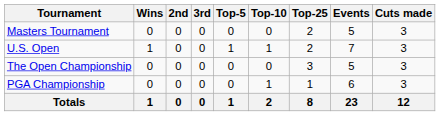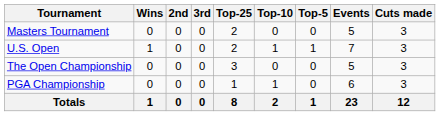 <table class=wikitable style=text-align:center>
 <tr>
 <th>Tournament</th>
 <th>Wins</th>
 <th>2nd</th>
 <th>3rd</th>
+<th>Top-25</th>
+<th>Top-10</th>
 <th>Top-5</th>
-<th>Top-10</th>
-<th>Top-25</th>
 <th>Events</th>
 <th>Cuts made</th>
 </tr>
 <tr>
 <td align=left><a href='#'>Masters Tournament</a></td>
 <td>0</td>
 <td>0</td>
 <td>0</td>
+<td>2</td>
 <td>0</td>
 <td>0</td>
-<td>2</td>
 <td>5</td>
 <td>3</td>
 </tr>
 <tr>
 <td align=left><a href='#'>U.S. Open</a></td>
 <td>1</td>
 <td>0</td>
 <td>0</td>
+<td>2</td>
 <td>1</td>
 <td>1</td>
-<td>2</td>
 <td>7</td>
 <td>3</td>
 </tr>
 <tr>
 <td align=left><a href='#'>The Open Championship</a></td>
 <td>0</td>
 <td>0</td>
 <td>0</td>
+<td>3</td>
 <td>0</td>
 <td>0</td>
-<td>3</td>
 <td>5</td>
 <td>3</td>
 </tr>
 <tr>
 <td align=left><a href='#'>PGA Championship</a></td>
 <td>0</td>
 <td>0</td>
 <td>0</td>
-<td>0</td>
 <td>1</td>
 <td>1</td>
+<td>0</td>
 <td>6</td>
 <td>3</td>
 </tr>
 <tr>
 <th>Totals</th>
 <th>1</th>
 <th>0</th>
 <th>0</th>
+<th>8</th>
+<th>2</th>
 <th>1</th>
-<th>2</th>
-<th>8</th>
 <th>23</th>
 <th>12</th>
 </tr>
 </table>
